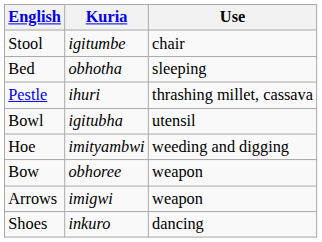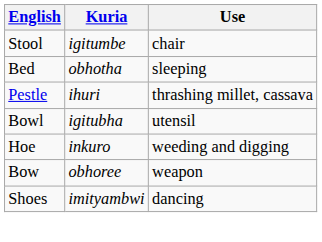 <table class="wikitable">
 <tr>
 <th><a href='#'>English</a></th>
 <th><a href='#'>Kuria</a></th>
 <th>Use</th>
 </tr>
 <tr>
 <td>Stool</td>
 <td><em>igitumbe</em></td>
 <td>chair</td>
 </tr>
 <tr>
 <td>Bed</td>
 <td><em>obhotha</em></td>
 <td>sleeping</td>
 </tr>
 <tr>
 <td><a href='#'>Pestle</a></td>
 <td><em>ihuri</em></td>
 <td>thrashing millet, cassava</td>
 </tr>
 <tr>
 <td>Bowl</td>
 <td><em>igitubha</em></td>
 <td>utensil</td>
 </tr>
 <tr>
 <td>Hoe</td>
-<td><em>imityambwi</em></td>
+<td><em>inkuro</em></td>
 <td>weeding and digging</td>
 </tr>
 <tr>
 <td>Bow</td>
 <td><em>obhoree</em></td>
 <td>weapon</td>
 </tr>
 <tr>
-<td>Arrows</td>
-<td><em>imigwi</em></td>
-<td>weapon</td>
-</tr>
-<tr>
 <td>Shoes</td>
-<td><em>inkuro</em></td>
+<td><em>imityambwi</em></td>
 <td>dancing</td>
 </tr>
 </table>
